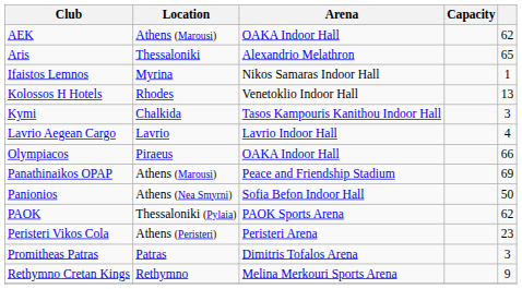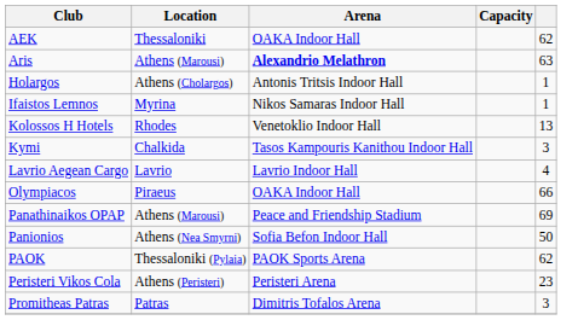 <table class="wikitable sortable">
 <tr>
 <th>Club</th>
 <th>Location</th>
 <th>Arena</th>
 <th>Capacity</th>
 <th></th>
 </tr>
 <tr>
 <td><a href='#'>AEK</a></td>
-<td><a href='#'>Athens</a> <small>(<a href='#'>Marousi</a>)</small></td>
+<td><a href='#'>Thessaloniki</a></td>
 <td><a href='#'>OAKA Indoor Hall</a></td>
 <td align=center></td>
 <td style="text-align:center;">62</td>
 </tr>
 <tr>
 <td><a href='#'>Aris</a></td>
-<td><a href='#'>Thessaloniki</a></td>
-<td><a href='#'>Alexandrio Melathron</a></td>
+<td><a href='#'>Athens</a> <small>(<a href='#'>Marousi</a>)</small></td>
+<td><strong><a href='#'>Alexandrio Melathron</a></strong></td>
 <td align=center></td>
-<td style="text-align:center;">65</td>
+<td style="text-align:center;">63</td>
+</tr>
+<tr>
+<td><a href='#'>Holargos</a></td>
+<td>Athens <small>(<a href='#'>Cholargos</a>)</small></td>
+<td>Antonis Tritsis Indoor Hall</td>
+<td align=center></td>
+<td style="text-align:center;">1</td>
 </tr>
 <tr>
 <td><a href='#'>Ifaistos Lemnos</a></td>
 <td><a href='#'>Myrina</a></td>
 <td>Nikos Samaras Indoor Hall</td>
 <td align=center></td>
 <td style="text-align:center;">1</td>
 </tr>
 <tr>
 <td><a href='#'>Kolossos H Hotels</a></td>
 <td><a href='#'>Rhodes</a></td>
 <td>Venetoklio Indoor Hall</td>
 <td align=center></td>
 <td style="text-align:center;">13</td>
 </tr>
 <tr>
 <td><a href='#'>Kymi</a></td>
 <td><a href='#'>Chalkida</a></td>
 <td><a href='#'>Tasos Kampouris Kanithou Indoor Hall</a></td>
 <td align=center></td>
 <td style="text-align:center;">3</td>
 </tr>
 <tr>
 <td><a href='#'>Lavrio Aegean Cargo</a></td>
 <td><a href='#'>Lavrio</a></td>
 <td><a href='#'>Lavrio Indoor Hall</a></td>
 <td align=center></td>
 <td style="text-align:center;">4</td>
 </tr>
 <tr>
 <td><a href='#'>Olympiacos</a></td>
 <td><a href='#'>Piraeus</a></td>
 <td><a href='#'>OAKA Indoor Hall</a></td>
 <td align=center></td>
 <td style="text-align:center;">66</td>
 </tr>
 <tr>
 <td><a href='#'>Panathinaikos OPAP</a></td>
 <td>Athens <small>(<a href='#'>Marousi</a>)</small></td>
 <td><a href='#'>Peace and Friendship Stadium</a></td>
 <td align=center></td>
 <td style="text-align:center;">69</td>
 </tr>
 <tr>
 <td><a href='#'>Panionios</a></td>
 <td>Athens <small>(<a href='#'>Nea Smyrni</a>)</small></td>
 <td><a href='#'>Sofia Befon Indoor Hall</a></td>
 <td align=center></td>
 <td style="text-align:center;">50</td>
 </tr>
 <tr>
 <td><a href='#'>PAOK</a></td>
 <td>Thessaloniki <small>(<a href='#'>Pylaia</a>)</small></td>
 <td><a href='#'>PAOK Sports Arena</a></td>
 <td align=center></td>
 <td style="text-align:center;">62</td>
 </tr>
 <tr>
 <td><a href='#'>Peristeri Vikos Cola</a></td>
 <td>Athens <small>(<a href='#'>Peristeri</a>)</small></td>
 <td><a href='#'>Peristeri Arena</a></td>
 <td align=center></td>
 <td style="text-align:center;">23</td>
 </tr>
 <tr>
 <td><a href='#'>Promitheas Patras</a></td>
 <td><a href='#'>Patras</a></td>
 <td><a href='#'>Dimitris Tofalos Arena</a></td>
 <td align=center></td>
 <td style="text-align:center;">3</td>
 </tr>
 <tr>
-<td><a href='#'>Rethymno Cretan Kings</a></td>
-<td><a href='#'>Rethymno</a></td>
-<td><a href='#'>Melina Merkouri Sports Arena</a></td>
-<td align=center></td>
-<td style="text-align:center;">9</td>
-</tr>
-<tr>
 </tr>
 </table>
